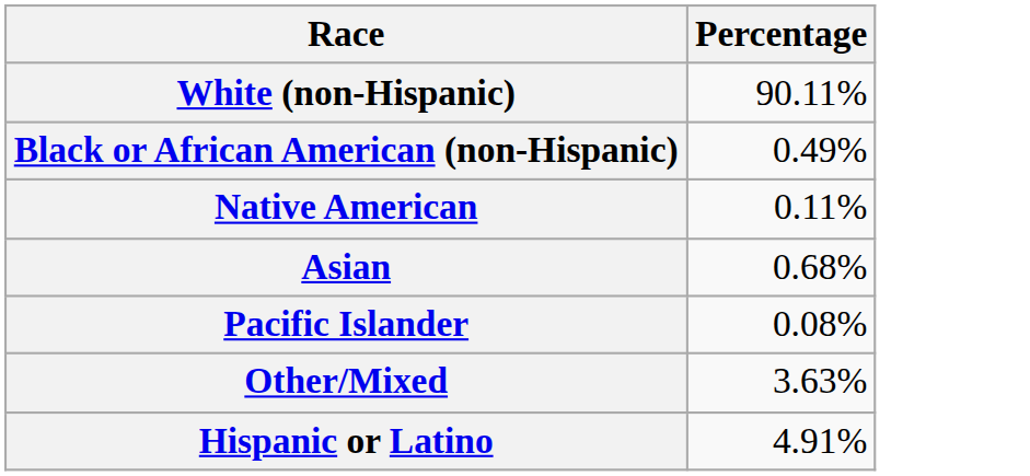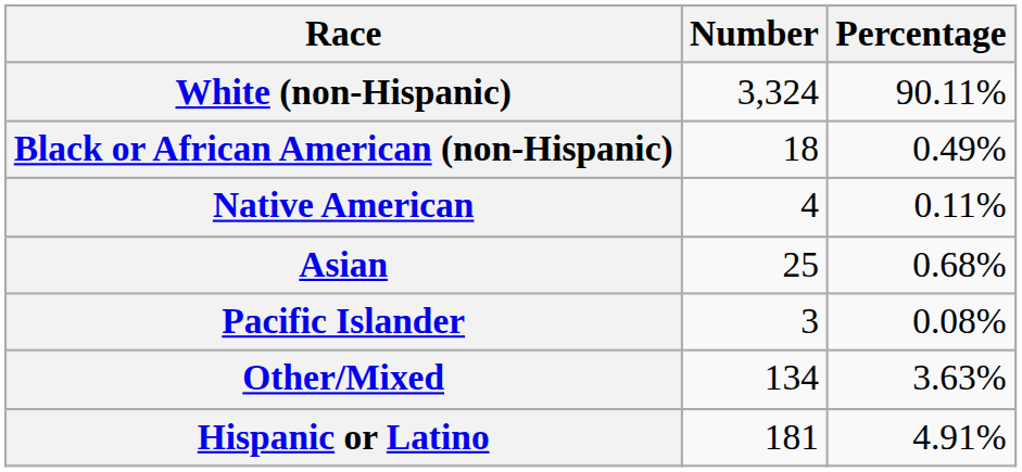 <table class="wikitable" style="text-align:right">
 <tr>
 <th scope="col">Race</th>
+<th scope="col">Number</th>
 <th scope="col">Percentage</th>
 </tr>
 <tr>
 <th scope="row"><a href='#'>White</a> (non-Hispanic)</th>
+<td>3,324</td>
 <td>90.11%</td>
 </tr>
 <tr>
 <th scope="row"><a href='#'>Black or African American</a> (non-Hispanic)</th>
+<td>18</td>
 <td>0.49%</td>
 </tr>
 <tr>
 <th scope="row"><a href='#'>Native American</a></th>
+<td>4</td>
 <td>0.11%</td>
 </tr>
 <tr>
 <th scope="row"><a href='#'>Asian</a></th>
+<td>25</td>
 <td>0.68%</td>
 </tr>
 <tr>
 <th scope="row"><a href='#'>Pacific Islander</a></th>
+<td>3</td>
 <td>0.08%</td>
 </tr>
 <tr>
 <th scope="row"><a href='#'>Other/Mixed</a></th>
+<td>134</td>
 <td>3.63%</td>
 </tr>
 <tr>
 <th scope="row"><a href='#'>Hispanic</a> or <a href='#'>Latino</a></th>
+<td>181</td>
 <td>4.91%</td>
 </tr>
 </table>
